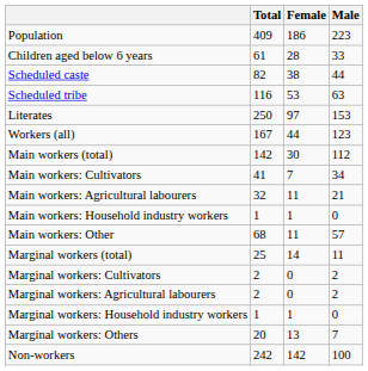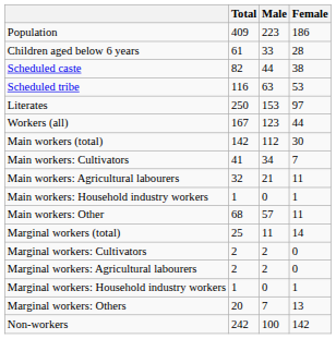 <table class="wikitable sortable">
 <tr>
 <th></th>
 <th>Total</th>
+<th>Male</th>
 <th>Female</th>
-<th>Male</th>
 </tr>
 <tr>
 <td>Population</td>
 <td>409</td>
+<td>223</td>
 <td>186</td>
-<td>223</td>
 </tr>
 <tr>
 <td>Children aged below 6 years</td>
 <td>61</td>
+<td>33</td>
 <td>28</td>
-<td>33</td>
 </tr>
 <tr>
 <td><a href='#'>Scheduled caste</a></td>
 <td>82</td>
+<td>44</td>
 <td>38</td>
-<td>44</td>
 </tr>
 <tr>
 <td><a href='#'>Scheduled tribe</a></td>
 <td>116</td>
+<td>63</td>
 <td>53</td>
-<td>63</td>
 </tr>
 <tr>
 <td>Literates</td>
 <td>250</td>
+<td>153</td>
 <td>97</td>
-<td>153</td>
 </tr>
 <tr>
 <td>Workers (all)</td>
 <td>167</td>
+<td>123</td>
 <td>44</td>
-<td>123</td>
 </tr>
 <tr>
 <td>Main workers (total)</td>
 <td>142</td>
+<td>112</td>
 <td>30</td>
-<td>112</td>
 </tr>
 <tr>
 <td>Main workers: Cultivators</td>
 <td>41</td>
+<td>34</td>
 <td>7</td>
-<td>34</td>
 </tr>
 <tr>
 <td>Main workers: Agricultural labourers</td>
 <td>32</td>
+<td>21</td>
 <td>11</td>
-<td>21</td>
 </tr>
 <tr>
 <td>Main workers: Household industry workers</td>
 <td>1</td>
+<td>0</td>
 <td>1</td>
-<td>0</td>
 </tr>
 <tr>
 <td>Main workers: Other</td>
 <td>68</td>
+<td>57</td>
 <td>11</td>
-<td>57</td>
 </tr>
 <tr>
 <td>Marginal workers (total)</td>
 <td>25</td>
+<td>11</td>
 <td>14</td>
-<td>11</td>
 </tr>
 <tr>
 <td>Marginal workers: Cultivators</td>
 <td>2</td>
+<td>2</td>
 <td>0</td>
-<td>2</td>
 </tr>
 <tr>
 <td>Marginal workers: Agricultural labourers</td>
 <td>2</td>
+<td>2</td>
 <td>0</td>
-<td>2</td>
 </tr>
 <tr>
 <td>Marginal workers: Household industry workers</td>
 <td>1</td>
+<td>0</td>
 <td>1</td>
-<td>0</td>
 </tr>
 <tr>
 <td>Marginal workers: Others</td>
 <td>20</td>
+<td>7</td>
 <td>13</td>
-<td>7</td>
 </tr>
 <tr>
 <td>Non-workers</td>
 <td>242</td>
+<td>100</td>
 <td>142</td>
-<td>100</td>
 </tr>
 </table>
